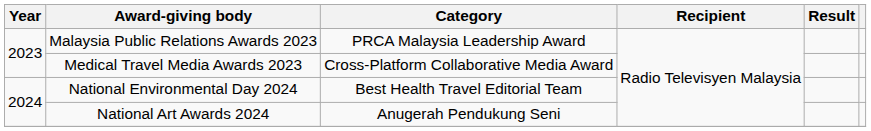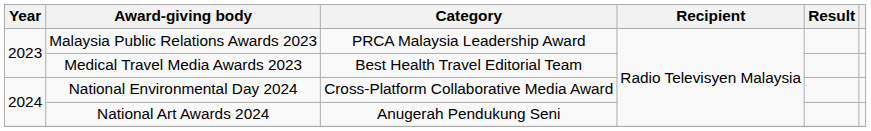 <table class="wikitable" style="text-align:center">
 <tr>
 <th>Year</th>
 <th>Award-giving body</th>
 <th>Category</th>
 <th>Recipient</th>
 <th>Result</th>
 <th></th>
 </tr>
 <tr>
 <td rowspan="2">2023</td>
 <td>Malaysia Public Relations Awards 2023</td>
 <td>PRCA Malaysia Leadership Award</td>
 <td rowspan="4">Radio Televisyen Malaysia</td>
 <td></td>
 <td></td>
 </tr>
 <tr>
 <td>Medical Travel Media Awards 2023</td>
-<td>Cross-Platform Collaborative Media Award</td>
+<td>Best Health Travel Editorial Team</td>
 <td></td>
 <td></td>
 </tr>
 <tr>
 <td rowspan="2">2024</td>
 <td>National Environmental Day 2024</td>
-<td>Best Health Travel Editorial Team</td>
+<td>Cross-Platform Collaborative Media Award</td>
 <td></td>
 <td></td>
 </tr>
 <tr>
 <td>National Art Awards 2024</td>
 <td>Anugerah Pendukung Seni</td>
 <td></td>
 <td></td>
 </tr>
 <tr>
 </tr>
 </table>
